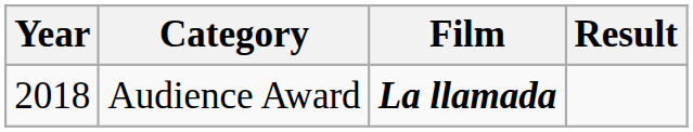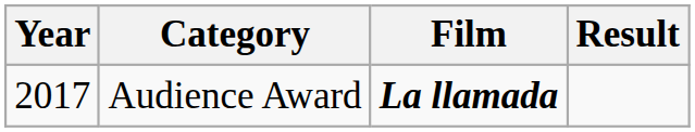 <table class="wikitable">
 <tr>
 <th>Year</th>
 <th>Category</th>
 <th>Film</th>
 <th>Result</th>
 </tr>
 <tr>
-<td>2018</td>
+<td>2017</td>
 <td>Audience Award</td>
 <td><strong><em>La llamada</em></strong></td>
 <td></td>
 </tr>
 </table>
